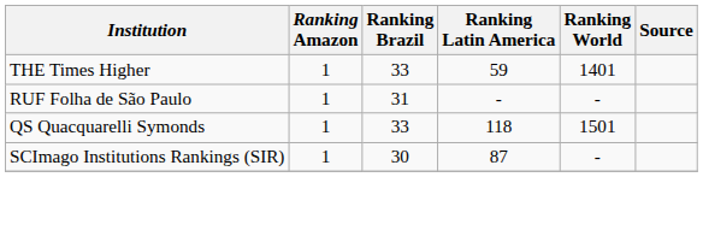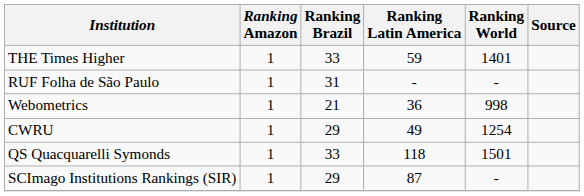 <table class="wikitable">
 <tr>
 <th><em>Institution</em></th>
 <th><em>Ranking<br></em>Amazon<em></th>
 <th></em>Ranking<em><br></em>Brazil<em></th>
 <th></em>Ranking<em><br></em>Latin America<em></th>
 <th></em>Ranking<em><br></em>World<em></th>
 <th></em>Source<em></th>
 </tr>
 <tr>
 <td>THE Times Higher</td>
 <td align="center">1</td>
 <td align="center">33</td>
 <td align="center">59</td>
 <td align="center">1401</td>
 <td align="center"></td>
 </tr>
 <tr>
 <td>RUF Folha de São Paulo</td>
 <td align="center">1</td>
 <td align="center">31</td>
 <td align="center">-</td>
 <td align="center">-</td>
 <td align="center"></td>
 </tr>
 <tr>
+<td>Webometrics</td>
+<td align="center">1</td>
+<td align="center">21</td>
+<td align="center">36</td>
+<td align="center">998</td>
+<td align="center"></td>
+</tr>
+<tr>
+<td>CWRU</td>
+<td align="center">1</td>
+<td align="center">29</td>
+<td align="center">49</td>
+<td align="center">1254</td>
+<td align="center"></td>
+</tr>
+<tr>
 <td>QS Quacquarelli Symonds</td>
 <td align="center">1</td>
 <td align="center">33</td>
 <td align="center">118</td>
 <td align="center">1501</td>
 <td align="center"></td>
 </tr>
 <tr>
 <td>SCImago Institutions Rankings (SIR)</td>
 <td align="center">1</td>
-<td align="center">30</td>
+<td align="center">29</td>
 <td align="center">87</td>
 <td align="center">-</td>
 <td align="center"></td>
 </tr>
 <tr>
 </tr>
 </table>
